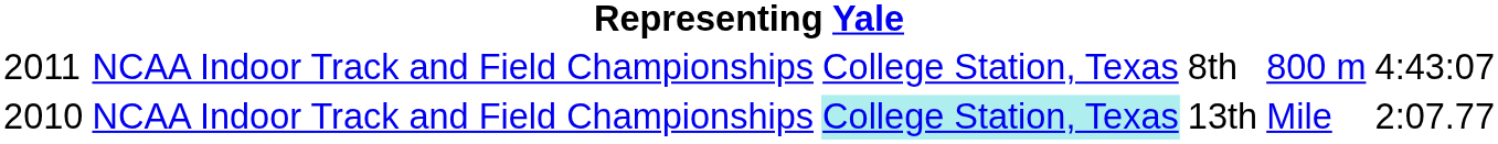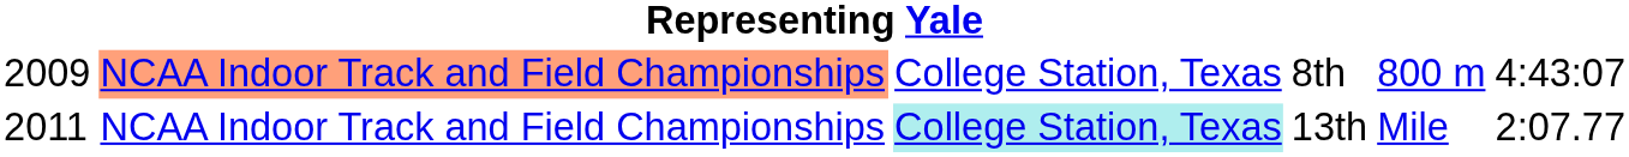 <table>
 <tr>
 <th colspan=6>Representing <a href='#'>Yale</a></th>
 </tr>
 <tr>
-<td>2011</td>
-<td><a href='#'>NCAA Indoor Track and Field Championships</a></td>
+<td>2009</td>
+<td style="background: lightsalmon;"><a href='#'>NCAA Indoor Track and Field Championships</a></td>
 <td><a href='#'>College Station, Texas</a></td>
 <td>8th</td>
 <td><a href='#'>800 m</a></td>
 <td>4:43:07</td>
 </tr>
 <tr>
-<td>2010</td>
+<td>2011</td>
 <td><a href='#'>NCAA Indoor Track and Field Championships</a></td>
 <td style="background: paleturquoise;"><a href='#'>College Station, Texas</a></td>
 <td>13th</td>
 <td><a href='#'>Mile</a></td>
 <td>2:07.77</td>
 </tr>
 </table>
